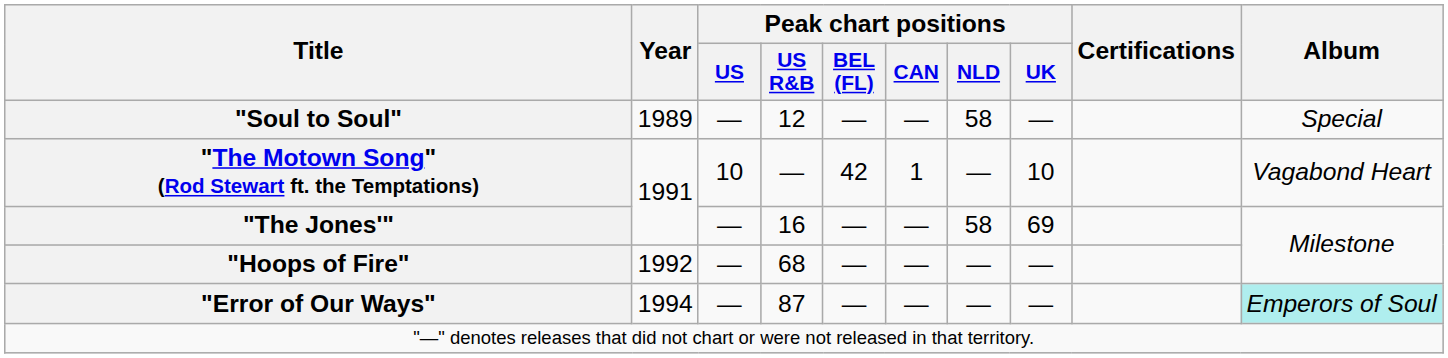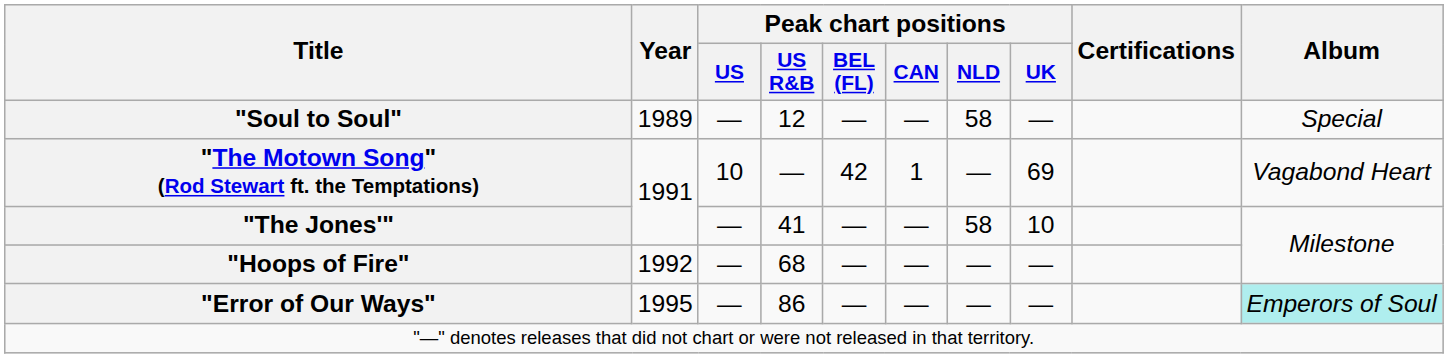 <table class="wikitable plainrowheaders" style="text-align:center;">
 <tr>
 <th rowspan="2" style="width:25em;">Title</th>
 <th rowspan="2">Year</th>
 <th colspan="6">Peak chart positions</th>
 <th rowspan="2">Certifications</th>
 <th rowspan="2">Album</th>
 </tr>
 <tr>
 <th scope="col" style="width:2.5em;font-size:85%"><a href='#'>US</a><br></th>
 <th scope="col" style="width:2.5em;font-size:85%"><a href='#'>US<br>R&B</a><br></th>
 <th scope="col" style="width:2.5em;font-size:85%"><a href='#'>BEL<br>(FL)</a><br></th>
 <th scope="col" style="width:2.5em;font-size:85%"><a href='#'>CAN</a><br></th>
 <th scope="col" style="width:2.5em;font-size:85%"><a href='#'>NLD</a><br></th>
 <th scope="col" style="width:2.5em;font-size:85%"><a href='#'>UK</a><br></th>
 </tr>
 <tr>
 <th scope="row">"Soul to Soul"</th>
 <td>1989</td>
 <td>—</td>
 <td>12</td>
 <td>—</td>
 <td>—</td>
 <td>58</td>
 <td>—</td>
 <td></td>
 <td><em>Special</em></td>
 </tr>
 <tr>
 <th scope="row">"<a href='#'>The Motown Song</a>"<br><small>(<a href='#'>Rod Stewart</a> ft. the Temptations)</small></th>
 <td rowspan="2">1991</td>
 <td>10</td>
 <td>—</td>
 <td>42</td>
 <td>1</td>
 <td>—</td>
-<td>10</td>
+<td>69</td>
 <td></td>
 <td><em>Vagabond Heart</em></td>
 </tr>
 <tr>
 <th scope="row">"The Jones'"</th>
 <td>—</td>
-<td>16</td>
+<td>41</td>
 <td>—</td>
 <td>—</td>
 <td>58</td>
-<td>69</td>
+<td>10</td>
 <td></td>
 <td rowspan="2"><em>Milestone</em></td>
 </tr>
 <tr>
 <th scope="row">"Hoops of Fire"</th>
 <td>1992</td>
 <td>—</td>
 <td>68</td>
 <td>—</td>
 <td>—</td>
 <td>—</td>
 <td>—</td>
 <td></td>
 </tr>
 <tr>
 <th scope="row">"Error of Our Ways"</th>
-<td>1994</td>
+<td>1995</td>
 <td>—</td>
-<td>87</td>
+<td>86</td>
 <td>—</td>
 <td>—</td>
 <td>—</td>
 <td>—</td>
 <td></td>
 <td style="background: paleturquoise;"><em>Emperors of Soul</em></td>
 </tr>
 <tr>
 <td colspan="14" style="text-align:center; font-size:9pt;">"—" denotes releases that did not chart or were not released in that territory.</td>
 </tr>
 </table>
